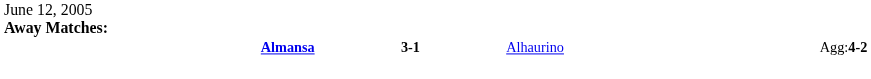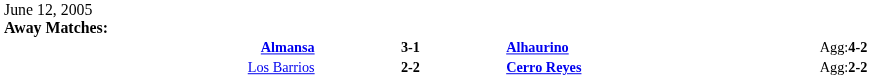 <table width=100% cellspacing=1>
 <tr>
 <th width=20%></th>
 <th width=12%></th>
 <th width=20%></th>
 <th></th>
 </tr>
 <tr>
 <td>June 12, 2005<br><strong>Away Matches:</strong></td>
 </tr>
 <tr style=font-size:90%>
 <td align=right><strong><a href='#'>Almansa</a></strong></td>
 <td align=center><strong>3-1</strong></td>
-<td><a href='#'>Alhaurino</a></td>
+<td><strong><a href='#'>Alhaurino</a></strong></td>
 <td>Agg:<strong>4-2</strong></td>
 </tr>
+<tr style=font-size:90%>
+<td align=right><a href='#'>Los Barrios</a></td>
+<td align=center><strong>2-2</strong></td>
+<td><strong><a href='#'>Cerro Reyes</a></strong></td>
+<td>Agg:<strong>2-2</strong></td>
+</tr>
 </table>
